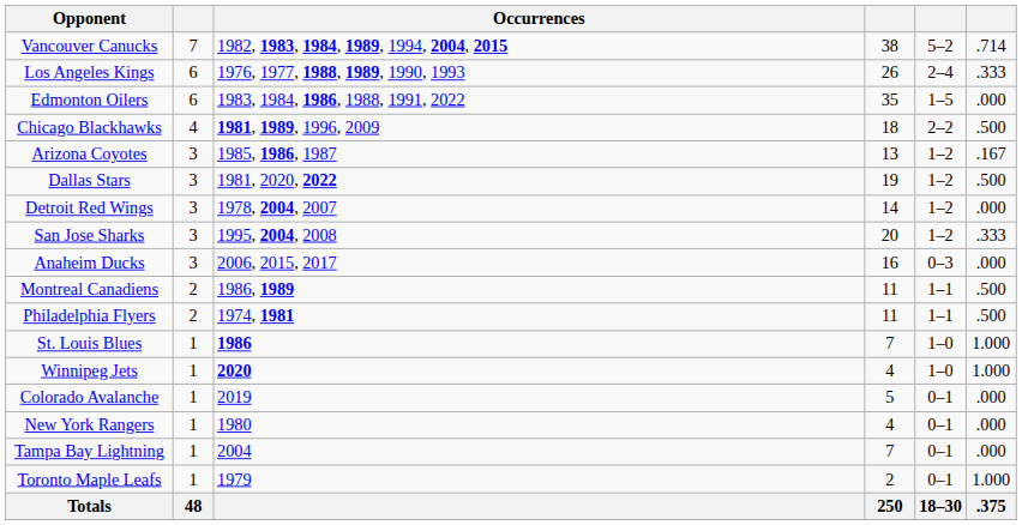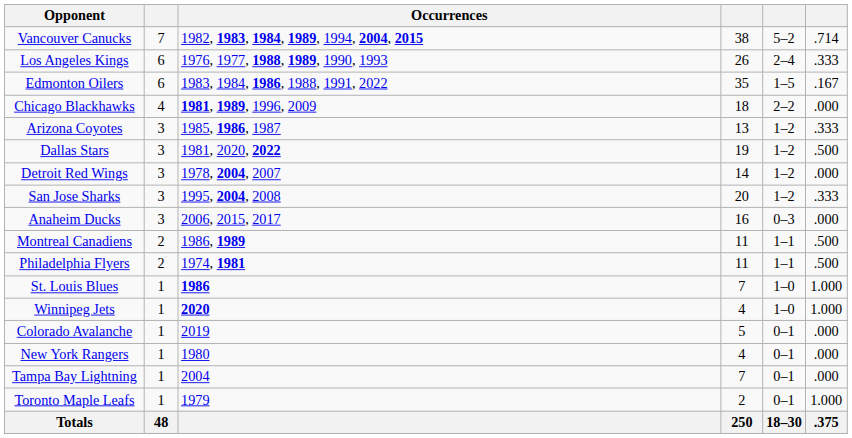 <table class="wikitable sortable" style="text-align: center; width: 75%;">
 <tr>
 <th width="150">Opponent</th>
 <th width="30"></th>
 <th>Occurrences</th>
 <th width="40"></th>
 <th width="40"></th>
 <th width="40"></th>
 </tr>
 <tr>
 <td><a href='#'>Vancouver Canucks</a></td>
 <td>7</td>
 <td align=left><a href='#'>1982</a>, <strong><a href='#'>1983</a></strong>, <strong><a href='#'>1984</a></strong>, <strong><a href='#'>1989</a></strong>, <a href='#'>1994</a>, <strong><a href='#'>2004</a></strong>, <strong><a href='#'>2015</a></strong></td>
 <td>38</td>
 <td>5–2</td>
 <td>.714</td>
 </tr>
 <tr>
 <td><a href='#'>Los Angeles Kings</a></td>
 <td>6</td>
 <td align=left><a href='#'>1976</a>, <a href='#'>1977</a>, <strong><a href='#'>1988</a></strong>, <strong><a href='#'>1989</a></strong>, <a href='#'>1990</a>, <a href='#'>1993</a></td>
 <td>26</td>
 <td>2–4</td>
 <td>.333</td>
 </tr>
 <tr>
 <td><a href='#'>Edmonton Oilers</a></td>
 <td>6</td>
 <td align=left><a href='#'>1983</a>, <a href='#'>1984</a>, <strong><a href='#'>1986</a></strong>, <a href='#'>1988</a>, <a href='#'>1991</a>, <a href='#'>2022</a></td>
 <td>35</td>
 <td>1–5</td>
-<td>.000</td>
+<td>.167</td>
 </tr>
 <tr>
 <td><a href='#'>Chicago Blackhawks</a></td>
 <td>4</td>
 <td align=left><strong><a href='#'>1981</a></strong>, <strong><a href='#'>1989</a></strong>, <a href='#'>1996</a>, <a href='#'>2009</a></td>
 <td>18</td>
 <td>2–2</td>
-<td>.500</td>
+<td>.000</td>
 </tr>
 <tr>
 <td><a href='#'>Arizona Coyotes</a></td>
 <td>3</td>
 <td align=left><a href='#'>1985</a>, <strong><a href='#'>1986</a></strong>, <a href='#'>1987</a></td>
 <td>13</td>
 <td>1–2</td>
-<td>.167</td>
+<td>.333</td>
 </tr>
 <tr>
 <td><a href='#'>Dallas Stars</a></td>
 <td>3</td>
 <td align=left><a href='#'>1981</a>, <a href='#'>2020</a>, <strong><a href='#'>2022</a></strong></td>
 <td>19</td>
 <td>1–2</td>
 <td>.500</td>
 </tr>
 <tr>
 <td><a href='#'>Detroit Red Wings</a></td>
 <td>3</td>
 <td align=left><a href='#'>1978</a>, <strong><a href='#'>2004</a></strong>, <a href='#'>2007</a></td>
 <td>14</td>
 <td>1–2</td>
 <td>.000</td>
 </tr>
 <tr>
 <td><a href='#'>San Jose Sharks</a></td>
 <td>3</td>
 <td align=left><a href='#'>1995</a>, <strong><a href='#'>2004</a></strong>, <a href='#'>2008</a></td>
 <td>20</td>
 <td>1–2</td>
 <td>.333</td>
 </tr>
 <tr>
 <td><a href='#'>Anaheim Ducks</a></td>
 <td>3</td>
 <td align=left><a href='#'>2006</a>, <a href='#'>2015</a>, <a href='#'>2017</a></td>
 <td>16</td>
 <td>0–3</td>
 <td>.000</td>
 </tr>
 <tr>
 <td><a href='#'>Montreal Canadiens</a></td>
 <td>2</td>
 <td align=left><a href='#'>1986</a>, <strong><a href='#'>1989</a></strong></td>
 <td>11</td>
 <td>1–1</td>
 <td>.500</td>
 </tr>
 <tr>
 <td><a href='#'>Philadelphia Flyers</a></td>
 <td>2</td>
 <td align=left><a href='#'>1974</a>, <strong><a href='#'>1981</a></strong></td>
 <td>11</td>
 <td>1–1</td>
 <td>.500</td>
 </tr>
 <tr>
 <td><a href='#'>St. Louis Blues</a></td>
 <td>1</td>
 <td align=left><strong><a href='#'>1986</a></strong></td>
 <td>7</td>
 <td>1–0</td>
 <td>1.000</td>
 </tr>
 <tr>
 <td><a href='#'>Winnipeg Jets</a></td>
 <td>1</td>
 <td align=left><strong><a href='#'>2020</a></strong></td>
 <td>4</td>
 <td>1–0</td>
 <td>1.000</td>
 </tr>
 <tr>
 <td><a href='#'>Colorado Avalanche</a></td>
 <td>1</td>
 <td align=left><a href='#'>2019</a></td>
 <td>5</td>
 <td>0–1</td>
 <td>.000</td>
 </tr>
 <tr>
 <td><a href='#'>New York Rangers</a></td>
 <td>1</td>
 <td align=left><a href='#'>1980</a></td>
 <td>4</td>
 <td>0–1</td>
 <td>.000</td>
 </tr>
 <tr>
 <td><a href='#'>Tampa Bay Lightning</a></td>
 <td>1</td>
 <td align=left><a href='#'>2004</a></td>
 <td>7</td>
 <td>0–1</td>
 <td>.000</td>
 </tr>
 <tr>
 <td><a href='#'>Toronto Maple Leafs</a></td>
 <td>1</td>
 <td align=left><a href='#'>1979</a></td>
 <td>2</td>
 <td>0–1</td>
 <td>1.000</td>
 </tr>
 <tr>
 <th width="150">Totals</th>
 <th width="30">48</th>
 <th></th>
 <th width="40">250</th>
 <th width="40">18–30</th>
 <th width="40">.375</th>
 </tr>
 </table>
